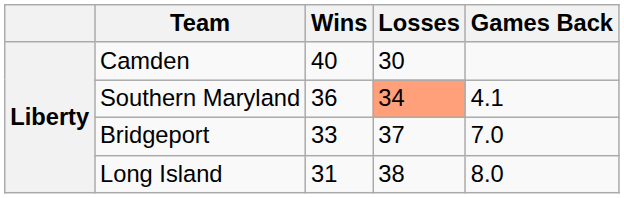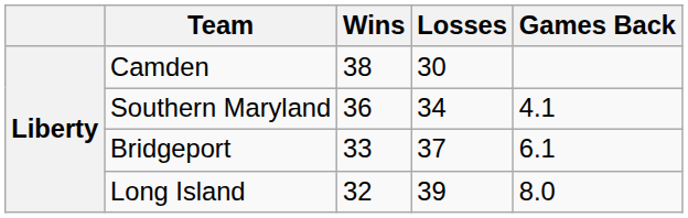 <table class="wikitable">
 <tr>
 <th></th>
 <th>Team</th>
 <th>Wins</th>
 <th>Losses</th>
 <th>Games Back</th>
 </tr>
 <tr>
 <th rowspan="4">Liberty</th>
 <td>Camden</td>
-<td>40</td>
+<td>38</td>
 <td>30</td>
 <td> </td>
 </tr>
 <tr>
 <td>Southern Maryland</td>
 <td>36</td>
-<td style="background: lightsalmon;">34</td>
+<td>34</td>
 <td>4.1</td>
 </tr>
 <tr>
 <td>Bridgeport</td>
 <td>33</td>
 <td>37</td>
-<td>7.0</td>
+<td>6.1</td>
 </tr>
 <tr>
 <td>Long Island</td>
-<td>31</td>
-<td>38</td>
+<td>32</td>
+<td>39</td>
 <td>8.0</td>
 </tr>
 </table>
